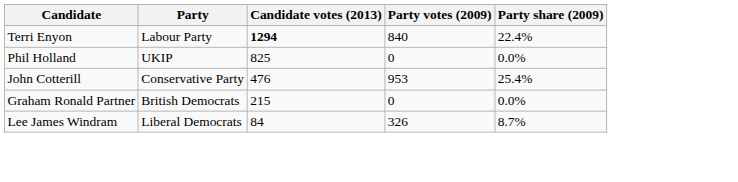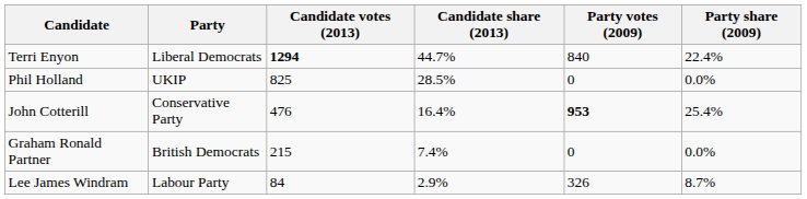 <table class="wikitable sortable">
 <tr>
 <th>Candidate</th>
 <th>Party</th>
 <th>Candidate votes (2013)</th>
+<th>Candidate share (2013)</th>
 <th>Party votes (2009)</th>
 <th>Party share (2009)</th>
 </tr>
 <tr>
 <td>Terri Enyon</td>
-<td>Labour Party</td>
+<td>Liberal Democrats</td>
 <td><strong>1294</strong></td>
+<td>44.7%</td>
 <td>840</td>
 <td>22.4%</td>
 </tr>
 <tr>
 <td>Phil Holland</td>
 <td>UKIP</td>
 <td>825</td>
+<td>28.5%</td>
 <td>0</td>
 <td>0.0%</td>
 </tr>
 <tr>
 <td>John Cotterill</td>
 <td>Conservative Party</td>
 <td>476</td>
-<td>953</td>
+<td>16.4%</td>
+<td><strong>953</strong></td>
 <td>25.4%</td>
 </tr>
 <tr>
 <td>Graham Ronald Partner</td>
 <td>British Democrats</td>
 <td>215</td>
+<td>7.4%</td>
 <td>0</td>
 <td>0.0%</td>
 </tr>
 <tr>
 <td>Lee James Windram</td>
-<td>Liberal Democrats</td>
+<td>Labour Party</td>
 <td>84</td>
+<td>2.9%</td>
 <td>326</td>
 <td>8.7%</td>
 </tr>
 </table>
